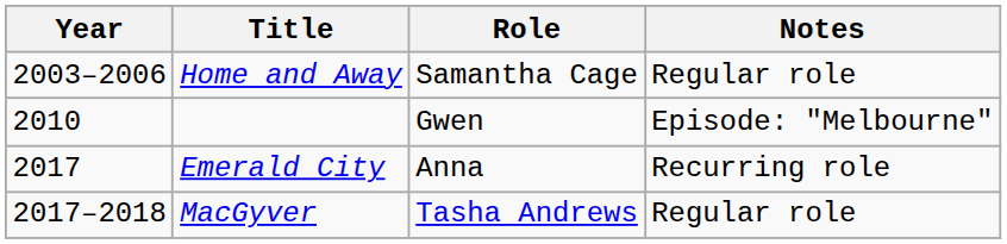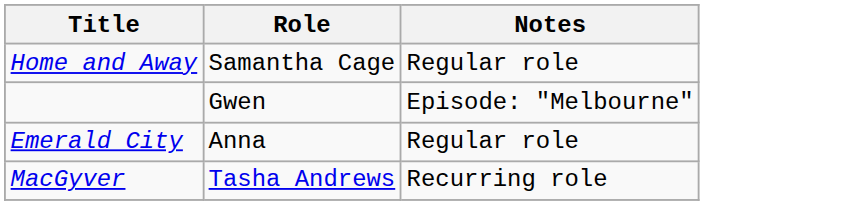 <table class="wikitable sortable">
 <tr>
-<th>Year</th>
 <th>Title</th>
 <th>Role</th>
 <th class="unsortable">Notes</th>
 </tr>
 <tr>
-<td>2003–2006</td>
 <td><em><a href='#'>Home and Away</a></em></td>
 <td>Samantha Cage</td>
 <td>Regular role</td>
 </tr>
 <tr>
-<td>2010</td>
 <td><em></em></td>
 <td>Gwen</td>
 <td>Episode: "Melbourne"</td>
 </tr>
 <tr>
-<td>2017</td>
 <td><em><a href='#'>Emerald City</a></em></td>
 <td>Anna</td>
+<td>Regular role</td>
+</tr>
+<tr>
+<td><em><a href='#'>MacGyver</a></em></td>
+<td><a href='#'>Tasha Andrews</a></td>
 <td>Recurring role</td>
 </tr>
-<tr>
-<td>2017–2018</td>
-<td><em><a href='#'>MacGyver</a></em></td>
-<td><a href='#'>Tasha Andrews</a></td>
-<td>Regular role</td>
-</tr>
 </table>
